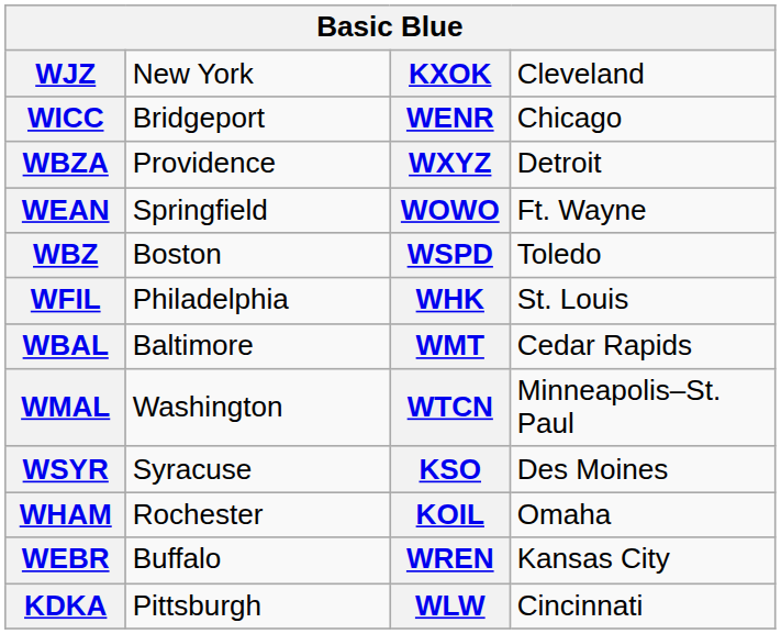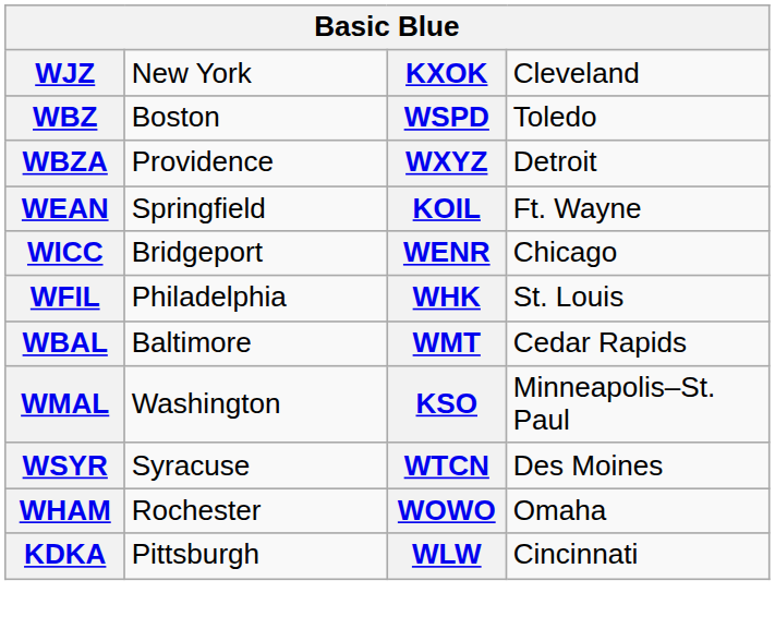 <table class="wikitable">
 <tr>
 <th scope="col" colspan="4">Basic Blue</th>
 </tr>
 <tr>
 <th scope="row" style="width: 60px;"><a href='#'>WJZ</a></th>
 <td style="width: 140px;">New York</td>
 <th scope="row"><a href='#'>KXOK</a></th>
 <td style="width: 140px;">Cleveland</td>
 </tr>
 <tr>
-<th scope="row"><a href='#'>WICC</a></th>
-<td>Bridgeport</td>
-<th scope="row"><a href='#'>WENR</a></th>
-<td>Chicago</td>
+<th scope="row"><a href='#'>WBZ</a></th>
+<td>Boston</td>
+<th scope="row"><a href='#'>WSPD</a></th>
+<td>Toledo</td>
 </tr>
 <tr>
 <th scope="row"><a href='#'>WBZA</a></th>
 <td>Providence</td>
 <th scope="row"><a href='#'>WXYZ</a></th>
 <td>Detroit</td>
 </tr>
 <tr>
 <th scope="row"><a href='#'>WEAN</a></th>
 <td>Springfield</td>
-<th scope="row"><a href='#'>WOWO</a></th>
+<th scope="row"><a href='#'>KOIL</a></th>
 <td>Ft. Wayne</td>
 </tr>
 <tr>
-<th scope="row"><a href='#'>WBZ</a></th>
-<td>Boston</td>
-<th scope="row"><a href='#'>WSPD</a></th>
-<td>Toledo</td>
+<th scope="row"><a href='#'>WICC</a></th>
+<td>Bridgeport</td>
+<th scope="row"><a href='#'>WENR</a></th>
+<td>Chicago</td>
 </tr>
 <tr>
 <th scope="row"><a href='#'>WFIL</a></th>
 <td>Philadelphia</td>
 <th scope="row" style="width: 60px;"><a href='#'>WHK</a></th>
 <td>St. Louis</td>
 </tr>
 <tr>
 <th scope="row"><a href='#'>WBAL</a></th>
 <td>Baltimore</td>
 <th scope="row"><a href='#'>WMT</a></th>
 <td>Cedar Rapids</td>
 </tr>
 <tr>
 <th scope="row"><a href='#'>WMAL</a></th>
 <td>Washington</td>
-<th scope="row"><a href='#'>WTCN</a></th>
+<th scope="row"><a href='#'>KSO</a></th>
 <td>Minneapolis–St. Paul</td>
 </tr>
 <tr>
 <th scope="row"><a href='#'>WSYR</a></th>
 <td>Syracuse</td>
-<th scope="row"><a href='#'>KSO</a></th>
+<th scope="row"><a href='#'>WTCN</a></th>
 <td>Des Moines</td>
 </tr>
 <tr>
 <th scope="row"><a href='#'>WHAM</a></th>
 <td>Rochester</td>
-<th scope="row"><a href='#'>KOIL</a></th>
+<th scope="row"><a href='#'>WOWO</a></th>
 <td>Omaha</td>
-</tr>
-<tr>
-<th scope="row"><a href='#'>WEBR</a></th>
-<td>Buffalo</td>
-<th scope="row"><a href='#'>WREN</a></th>
-<td>Kansas City</td>
 </tr>
 <tr>
 <th scope="row"><a href='#'>KDKA</a></th>
 <td>Pittsburgh</td>
 <th scope="row"><a href='#'>WLW</a></th>
 <td>Cincinnati</td>
 </tr>
 </table>
